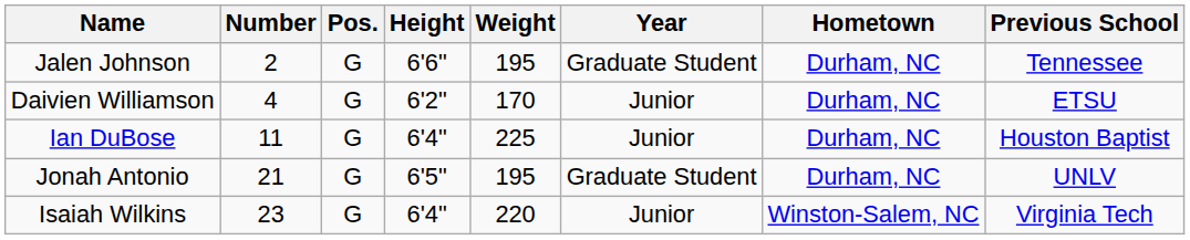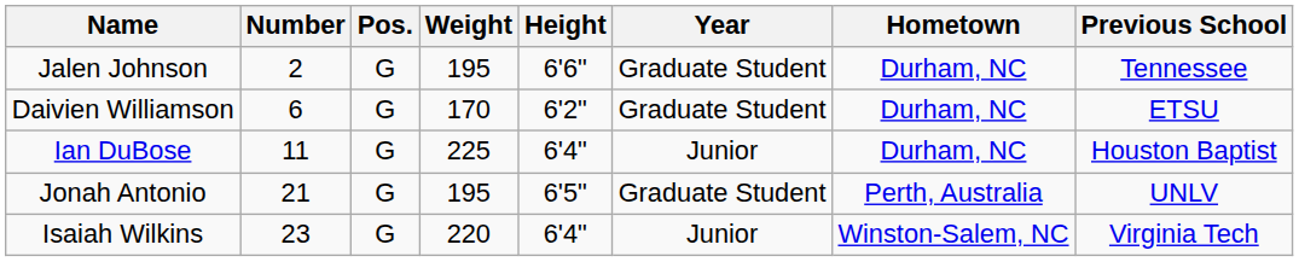 <table class="wikitable sortable" border="1" style="text-align:center;">
 <tr>
 <th>Name</th>
 <th>Number</th>
 <th>Pos.</th>
+<th>Weight</th>
 <th>Height</th>
-<th>Weight</th>
 <th>Year</th>
 <th>Hometown</th>
 <th class="unsortable">Previous School</th>
 </tr>
 <tr>
 <td>Jalen Johnson</td>
 <td>2</td>
 <td>G</td>
+<td>195</td>
 <td>6'6"</td>
-<td>195</td>
 <td>Graduate Student</td>
 <td><a href='#'>Durham, NC</a></td>
 <td><a href='#'>Tennessee</a></td>
 </tr>
 <tr>
 <td>Daivien Williamson</td>
-<td>4</td>
+<td>6</td>
 <td>G</td>
+<td>170</td>
 <td>6'2"</td>
-<td>170</td>
-<td>Junior</td>
+<td>Graduate Student</td>
 <td><a href='#'>Durham, NC</a></td>
 <td><a href='#'>ETSU</a></td>
 </tr>
 <tr>
 <td><a href='#'>Ian DuBose</a></td>
 <td>11</td>
 <td>G</td>
+<td>225</td>
 <td>6'4"</td>
-<td>225</td>
 <td>Junior</td>
 <td><a href='#'>Durham, NC</a></td>
 <td><a href='#'>Houston Baptist</a></td>
 </tr>
 <tr>
 <td>Jonah Antonio</td>
 <td>21</td>
 <td>G</td>
+<td>195</td>
 <td>6'5"</td>
-<td>195</td>
 <td>Graduate Student</td>
-<td><a href='#'>Durham, NC</a></td>
+<td><a href='#'>Perth, Australia</a></td>
 <td><a href='#'>UNLV</a></td>
 </tr>
 <tr>
 <td>Isaiah Wilkins</td>
 <td>23</td>
 <td>G</td>
+<td>220</td>
 <td>6'4"</td>
-<td>220</td>
 <td>Junior</td>
 <td><a href='#'>Winston-Salem, NC</a></td>
 <td><a href='#'>Virginia Tech</a></td>
 </tr>
 </table>
